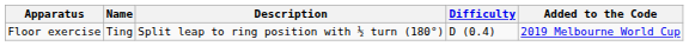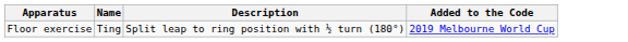 <table class="wikitable">
 <tr>
 <th>Apparatus</th>
 <th>Name</th>
 <th>Description</th>
-<th><a href='#'>Difficulty</a></th>
 <th>Added to the Code</th>
 </tr>
 <tr>
 <td>Floor exercise</td>
 <td>Ting</td>
 <td>Split leap to ring position with ½ turn (180°)</td>
-<td>D (0.4)</td>
 <td><a href='#'>2019 Melbourne World Cup</a></td>
 </tr>
 </table>
